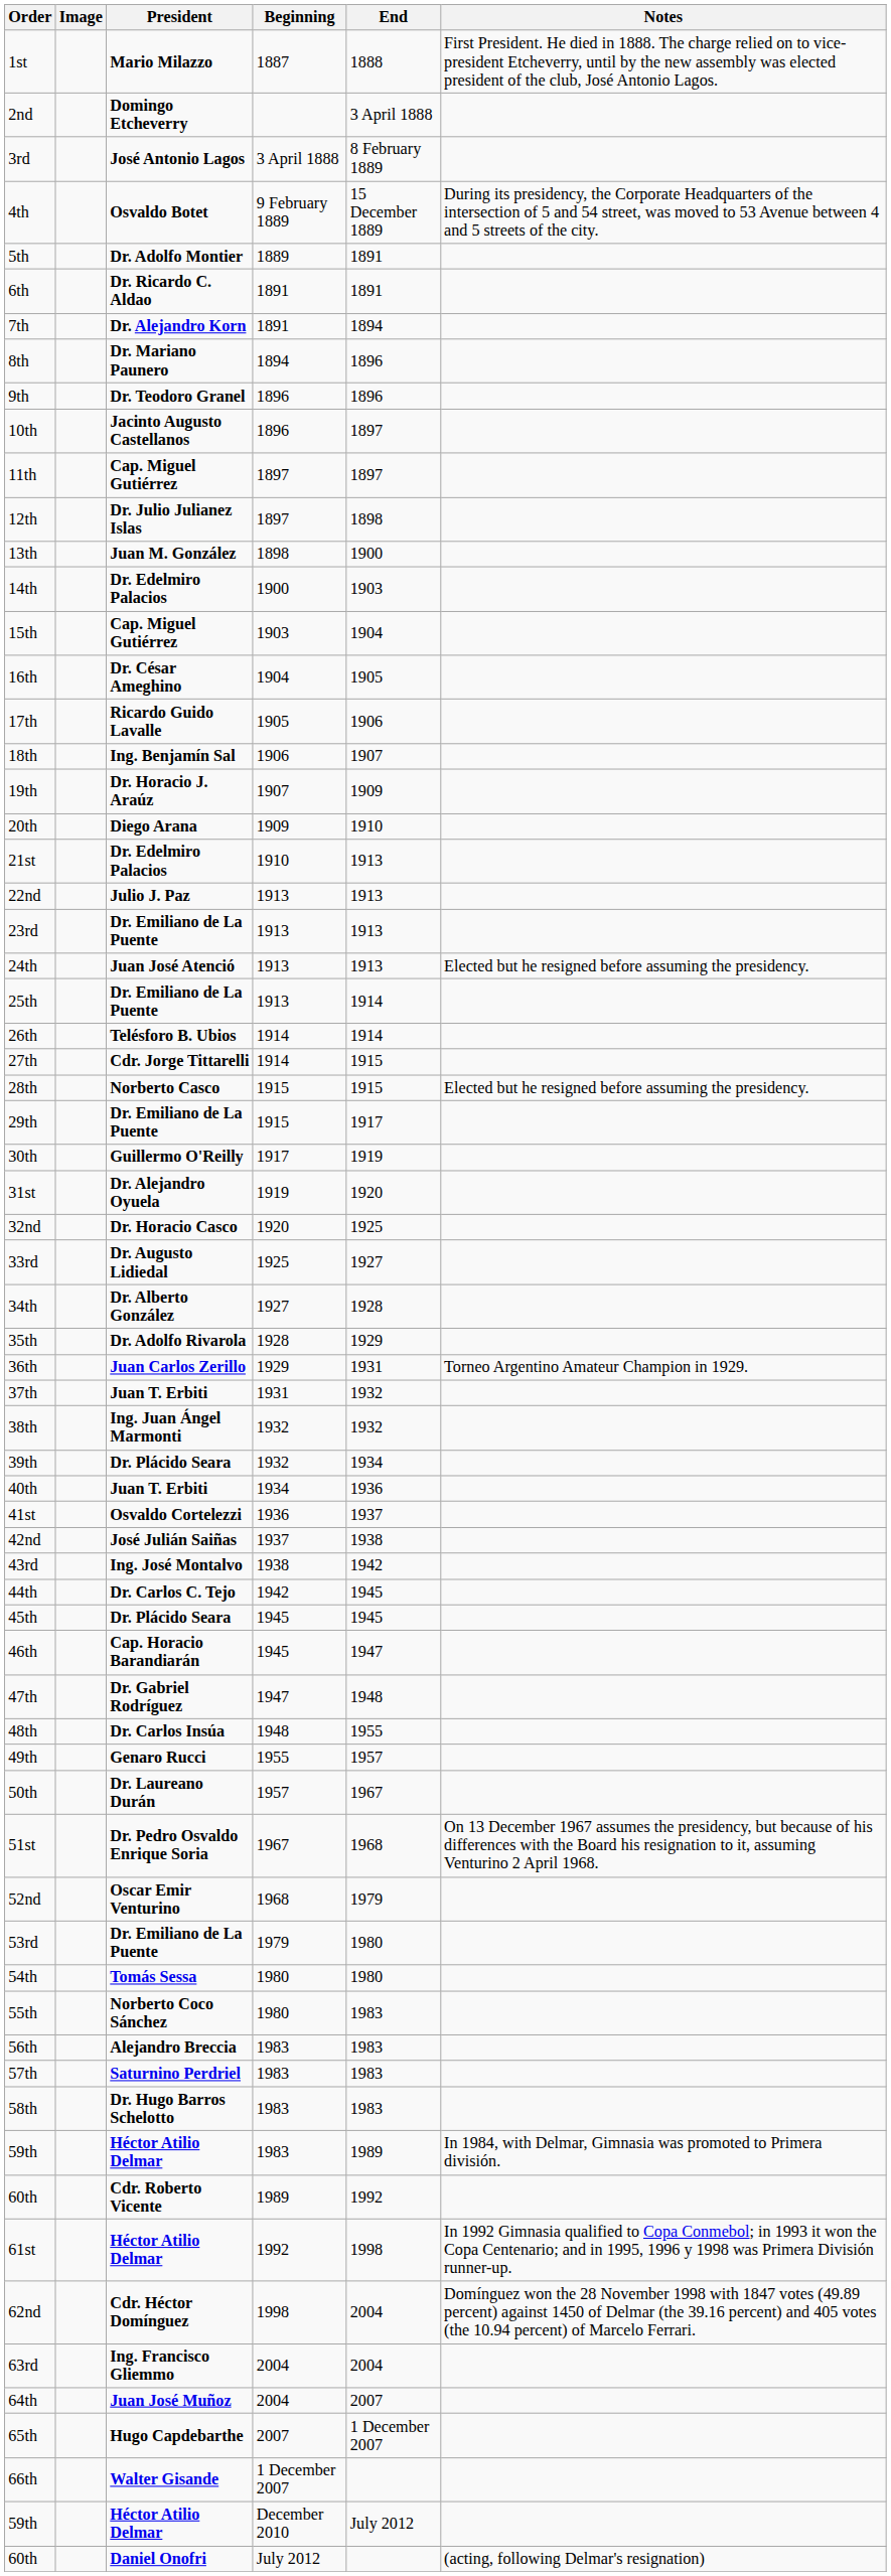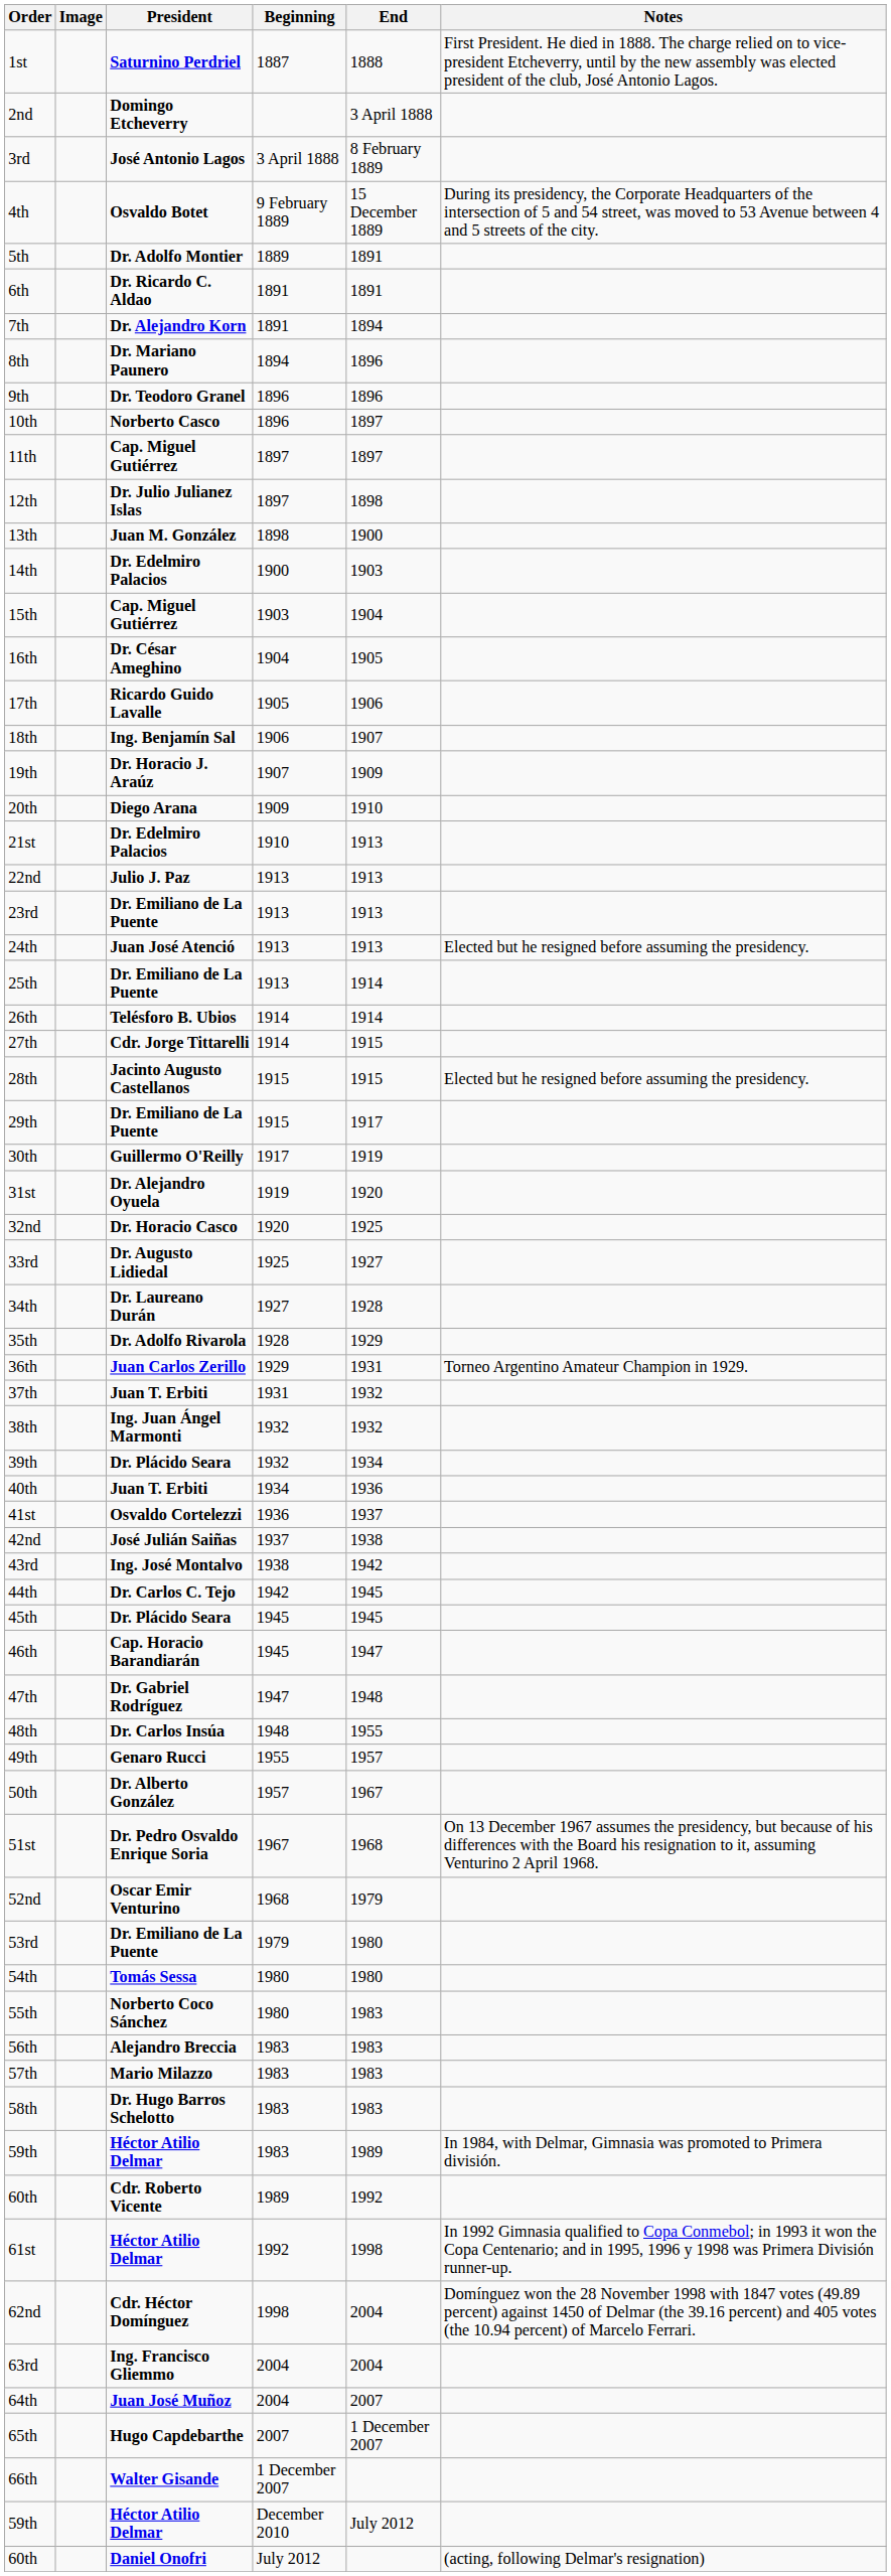 <table class="wikitable">
 <tr>
 <th>Order</th>
 <th>Image</th>
 <th>President</th>
 <th>Beginning</th>
 <th>End</th>
 <th>Notes</th>
 </tr>
 <tr>
 <td>1st</td>
 <td></td>
-<td><strong>Mario Milazzo</strong></td>
+<td><strong><a href='#'>Saturnino Perdriel</a></strong></td>
 <td>1887</td>
 <td>1888</td>
 <td>First President. He died in 1888. The charge relied on to vice-president Etcheverry, until by the new assembly was elected president of the club, José Antonio Lagos.</td>
 </tr>
 <tr>
 <td>2nd</td>
 <td></td>
 <td><strong>Domingo Etcheverry</strong></td>
 <td></td>
 <td>3 April 1888</td>
 <td></td>
 </tr>
 <tr>
 <td>3rd</td>
 <td></td>
 <td><strong>José Antonio Lagos</strong></td>
 <td>3 April 1888</td>
 <td>8 February 1889</td>
 <td></td>
 </tr>
 <tr>
 <td>4th</td>
 <td></td>
 <td><strong>Osvaldo Botet</strong></td>
 <td>9 February 1889</td>
 <td>15 December 1889</td>
 <td>During its presidency, the Corporate Headquarters of the intersection of 5 and 54 street, was moved to 53 Avenue between 4 and 5 streets of the city.</td>
 </tr>
 <tr>
 <td>5th</td>
 <td></td>
 <td><strong>Dr. Adolfo Montier</strong></td>
 <td>1889</td>
 <td>1891</td>
 <td></td>
 </tr>
 <tr>
 <td>6th</td>
 <td></td>
 <td><strong>Dr. Ricardo C. Aldao</strong></td>
 <td>1891</td>
 <td>1891</td>
 <td></td>
 </tr>
 <tr>
 <td>7th</td>
 <td></td>
 <td><strong>Dr. <a href='#'>Alejandro Korn</a></strong></td>
 <td>1891</td>
 <td>1894</td>
 <td></td>
 </tr>
 <tr>
 <td>8th</td>
 <td></td>
 <td><strong>Dr. Mariano Paunero</strong></td>
 <td>1894</td>
 <td>1896</td>
 <td></td>
 </tr>
 <tr>
 <td>9th</td>
 <td></td>
 <td><strong>Dr. Teodoro Granel</strong></td>
 <td>1896</td>
 <td>1896</td>
 <td></td>
 </tr>
 <tr>
 <td>10th</td>
 <td></td>
-<td><strong>Jacinto Augusto Castellanos</strong></td>
+<td><strong>Norberto Casco</strong></td>
 <td>1896</td>
 <td>1897</td>
 <td></td>
 </tr>
 <tr>
 <td>11th</td>
 <td></td>
 <td><strong>Cap. Miguel Gutiérrez</strong></td>
 <td>1897</td>
 <td>1897</td>
 <td></td>
 </tr>
 <tr>
 <td>12th</td>
 <td></td>
 <td><strong>Dr. Julio Julianez Islas</strong></td>
 <td>1897</td>
 <td>1898</td>
 <td></td>
 </tr>
 <tr>
 <td>13th</td>
 <td></td>
 <td><strong>Juan M. González</strong></td>
 <td>1898</td>
 <td>1900</td>
 <td></td>
 </tr>
 <tr>
 <td>14th</td>
 <td></td>
 <td><strong>Dr. Edelmiro Palacios</strong></td>
 <td>1900</td>
 <td>1903</td>
 <td></td>
 </tr>
 <tr>
 <td>15th</td>
 <td></td>
 <td><strong>Cap. Miguel Gutiérrez</strong></td>
 <td>1903</td>
 <td>1904</td>
 <td></td>
 </tr>
 <tr>
 <td>16th</td>
 <td></td>
 <td><strong>Dr. César Ameghino</strong></td>
 <td>1904</td>
 <td>1905</td>
 <td></td>
 </tr>
 <tr>
 <td>17th</td>
 <td></td>
 <td><strong>Ricardo Guido Lavalle</strong></td>
 <td>1905</td>
 <td>1906</td>
 <td></td>
 </tr>
 <tr>
 <td>18th</td>
 <td></td>
 <td><strong>Ing. Benjamín Sal</strong></td>
 <td>1906</td>
 <td>1907</td>
 <td></td>
 </tr>
 <tr>
 <td>19th</td>
 <td></td>
 <td><strong>Dr. Horacio J. Araúz</strong></td>
 <td>1907</td>
 <td>1909</td>
 <td></td>
 </tr>
 <tr>
 <td>20th</td>
 <td></td>
 <td><strong>Diego Arana</strong></td>
 <td>1909</td>
 <td>1910</td>
 <td></td>
 </tr>
 <tr>
 <td>21st</td>
 <td></td>
 <td><strong>Dr. Edelmiro Palacios</strong></td>
 <td>1910</td>
 <td>1913</td>
 <td></td>
 </tr>
 <tr>
 <td>22nd</td>
 <td></td>
 <td><strong>Julio J. Paz</strong></td>
 <td>1913</td>
 <td>1913</td>
 <td></td>
 </tr>
 <tr>
 <td>23rd</td>
 <td></td>
 <td><strong>Dr. Emiliano de La Puente</strong></td>
 <td>1913</td>
 <td>1913</td>
 <td></td>
 </tr>
 <tr>
 <td>24th</td>
 <td></td>
 <td><strong>Juan José Atenció</strong></td>
 <td>1913</td>
 <td>1913</td>
 <td>Elected but he resigned before assuming the presidency.</td>
 </tr>
 <tr>
 <td>25th</td>
 <td></td>
 <td><strong>Dr. Emiliano de La Puente</strong></td>
 <td>1913</td>
 <td>1914</td>
 <td></td>
 </tr>
 <tr>
 <td>26th</td>
 <td></td>
 <td><strong>Telésforo B. Ubios</strong></td>
 <td>1914</td>
 <td>1914</td>
 <td></td>
 </tr>
 <tr>
 <td>27th</td>
 <td></td>
 <td><strong>Cdr. Jorge Tittarelli</strong></td>
 <td>1914</td>
 <td>1915</td>
 <td></td>
 </tr>
 <tr>
 <td>28th</td>
 <td></td>
-<td><strong>Norberto Casco</strong></td>
+<td><strong>Jacinto Augusto Castellanos</strong></td>
 <td>1915</td>
 <td>1915</td>
 <td>Elected but he resigned before assuming the presidency.</td>
 </tr>
 <tr>
 <td>29th</td>
 <td></td>
 <td><strong>Dr. Emiliano de La Puente</strong></td>
 <td>1915</td>
 <td>1917</td>
 <td></td>
 </tr>
 <tr>
 <td>30th</td>
 <td></td>
 <td><strong>Guillermo O'Reilly</strong></td>
 <td>1917</td>
 <td>1919</td>
 <td></td>
 </tr>
 <tr>
 <td>31st</td>
 <td></td>
 <td><strong>Dr. Alejandro Oyuela</strong></td>
 <td>1919</td>
 <td>1920</td>
 <td></td>
 </tr>
 <tr>
 <td>32nd</td>
 <td></td>
 <td><strong>Dr. Horacio Casco</strong></td>
 <td>1920</td>
 <td>1925</td>
 <td></td>
 </tr>
 <tr>
 <td>33rd</td>
 <td></td>
 <td><strong>Dr. Augusto Lidiedal</strong></td>
 <td>1925</td>
 <td>1927</td>
 <td></td>
 </tr>
 <tr>
 <td>34th</td>
 <td></td>
-<td><strong>Dr. Alberto González</strong></td>
+<td><strong>Dr. Laureano Durán</strong></td>
 <td>1927</td>
 <td>1928</td>
 <td></td>
 </tr>
 <tr>
 <td>35th</td>
 <td></td>
 <td><strong>Dr. Adolfo Rivarola</strong></td>
 <td>1928</td>
 <td>1929</td>
 <td></td>
 </tr>
 <tr>
 <td>36th</td>
 <td></td>
 <td><strong><a href='#'>Juan Carlos Zerillo</a></strong></td>
 <td>1929</td>
 <td>1931</td>
 <td>Torneo Argentino Amateur Champion in 1929.</td>
 </tr>
 <tr>
 <td>37th</td>
 <td></td>
 <td><strong>Juan T. Erbiti</strong></td>
 <td>1931</td>
 <td>1932</td>
 <td></td>
 </tr>
 <tr>
 <td>38th</td>
 <td></td>
 <td><strong>Ing. Juan Ángel Marmonti</strong></td>
 <td>1932</td>
 <td>1932</td>
 <td></td>
 </tr>
 <tr>
 <td>39th</td>
 <td></td>
 <td><strong>Dr. Plácido Seara</strong></td>
 <td>1932</td>
 <td>1934</td>
 <td></td>
 </tr>
 <tr>
 <td>40th</td>
 <td></td>
 <td><strong>Juan T. Erbiti</strong></td>
 <td>1934</td>
 <td>1936</td>
 <td></td>
 </tr>
 <tr>
 <td>41st</td>
 <td></td>
 <td><strong>Osvaldo Cortelezzi</strong></td>
 <td>1936</td>
 <td>1937</td>
 <td></td>
 </tr>
 <tr>
 <td>42nd</td>
 <td></td>
 <td><strong>José Julián Saiñas</strong></td>
 <td>1937</td>
 <td>1938</td>
 <td></td>
 </tr>
 <tr>
 <td>43rd</td>
 <td></td>
 <td><strong>Ing. José Montalvo</strong></td>
 <td>1938</td>
 <td>1942</td>
 <td></td>
 </tr>
 <tr>
 <td>44th</td>
 <td></td>
 <td><strong>Dr. Carlos C. Tejo</strong></td>
 <td>1942</td>
 <td>1945</td>
 <td></td>
 </tr>
 <tr>
 <td>45th</td>
 <td></td>
 <td><strong>Dr. Plácido Seara</strong></td>
 <td>1945</td>
 <td>1945</td>
 <td></td>
 </tr>
 <tr>
 <td>46th</td>
 <td></td>
 <td><strong>Cap. Horacio Barandiarán</strong></td>
 <td>1945</td>
 <td>1947</td>
 <td></td>
 </tr>
 <tr>
 <td>47th</td>
 <td></td>
 <td><strong>Dr. Gabriel Rodríguez</strong></td>
 <td>1947</td>
 <td>1948</td>
 <td></td>
 </tr>
 <tr>
 <td>48th</td>
 <td></td>
 <td><strong>Dr. Carlos Insúa</strong></td>
 <td>1948</td>
 <td>1955</td>
 <td></td>
 </tr>
 <tr>
 <td>49th</td>
 <td></td>
 <td><strong>Genaro Rucci</strong></td>
 <td>1955</td>
 <td>1957</td>
 <td></td>
 </tr>
 <tr>
 <td>50th</td>
 <td></td>
-<td><strong>Dr. Laureano Durán</strong></td>
+<td><strong>Dr. Alberto González</strong></td>
 <td>1957</td>
 <td>1967</td>
 <td></td>
 </tr>
 <tr>
 <td>51st</td>
 <td></td>
 <td><strong>Dr. Pedro Osvaldo Enrique Soria</strong></td>
 <td>1967</td>
 <td>1968</td>
 <td>On 13 December 1967 assumes the presidency, but because of his differences with the Board his resignation to it, assuming Venturino 2 April 1968.</td>
 </tr>
 <tr>
 <td>52nd</td>
 <td></td>
 <td><strong>Oscar Emir Venturino</strong></td>
 <td>1968</td>
 <td>1979</td>
 <td></td>
 </tr>
 <tr>
 <td>53rd</td>
 <td></td>
 <td><strong>Dr. Emiliano de La Puente</strong></td>
 <td>1979</td>
 <td>1980</td>
 <td></td>
 </tr>
 <tr>
 <td>54th</td>
 <td></td>
 <td><strong><a href='#'>Tomás Sessa</a></strong></td>
 <td>1980</td>
 <td>1980</td>
 <td></td>
 </tr>
 <tr>
 <td>55th</td>
 <td></td>
 <td><strong>Norberto Coco Sánchez</strong></td>
 <td>1980</td>
 <td>1983</td>
 <td></td>
 </tr>
 <tr>
 <td>56th</td>
 <td></td>
 <td><strong>Alejandro Breccia</strong></td>
 <td>1983</td>
 <td>1983</td>
 <td></td>
 </tr>
 <tr>
 <td>57th</td>
 <td></td>
-<td><strong><a href='#'>Saturnino Perdriel</a></strong></td>
+<td><strong>Mario Milazzo</strong></td>
 <td>1983</td>
 <td>1983</td>
 <td></td>
 </tr>
 <tr>
 <td>58th</td>
 <td></td>
 <td><strong>Dr. Hugo Barros Schelotto</strong></td>
 <td>1983</td>
 <td>1983</td>
 <td></td>
 </tr>
 <tr>
 <td>59th</td>
 <td></td>
 <td><strong><a href='#'>Héctor Atilio Delmar</a></strong></td>
 <td>1983</td>
 <td>1989</td>
 <td>In 1984, with Delmar, Gimnasia was promoted to Primera división.</td>
 </tr>
 <tr>
 <td>60th</td>
 <td></td>
 <td><strong>Cdr. Roberto Vicente</strong></td>
 <td>1989</td>
 <td>1992</td>
 <td></td>
 </tr>
 <tr>
 <td>61st</td>
 <td></td>
 <td><strong><a href='#'>Héctor Atilio Delmar</a></strong></td>
 <td>1992</td>
 <td>1998</td>
 <td>In 1992 Gimnasia qualified to <a href='#'>Copa Conmebol</a>; in 1993 it won the Copa Centenario; and in 1995, 1996 y 1998 was Primera División runner-up.</td>
 </tr>
 <tr>
 <td>62nd</td>
 <td></td>
 <td><strong>Cdr. Héctor Domínguez</strong></td>
 <td>1998</td>
 <td>2004</td>
 <td>Domínguez won the 28 November 1998 with 1847 votes (49.89 percent) against 1450 of Delmar (the 39.16 percent) and 405 votes (the 10.94 percent) of Marcelo Ferrari.</td>
 </tr>
 <tr>
 <td>63rd</td>
 <td></td>
 <td><strong>Ing. Francisco Gliemmo</strong></td>
 <td>2004</td>
 <td>2004</td>
 <td></td>
 </tr>
 <tr>
 <td>64th</td>
 <td></td>
 <td><strong><a href='#'>Juan José Muñoz</a></strong></td>
 <td>2004</td>
 <td>2007</td>
 <td></td>
 </tr>
 <tr>
 <td>65th</td>
 <td></td>
 <td><strong>Hugo Capdebarthe</strong></td>
 <td>2007</td>
 <td>1 December 2007</td>
 <td></td>
 </tr>
 <tr>
 <td>66th</td>
 <td></td>
 <td><strong><a href='#'>Walter Gisande</a></strong></td>
 <td>1 December 2007</td>
 <td></td>
 <td></td>
 </tr>
 <tr>
 <td>59th</td>
 <td></td>
 <td><strong><a href='#'>Héctor Atilio Delmar</a></strong></td>
 <td>December 2010</td>
 <td>July 2012</td>
 <td></td>
 </tr>
 <tr>
 <td>60th</td>
 <td></td>
 <td><strong><a href='#'>Daniel Onofri</a></strong></td>
 <td>July 2012</td>
 <td></td>
 <td>(acting, following Delmar's resignation)</td>
 </tr>
 </table>
